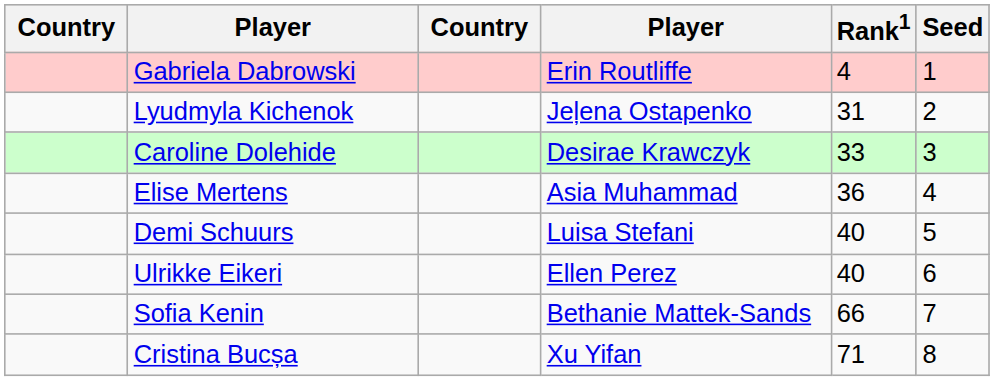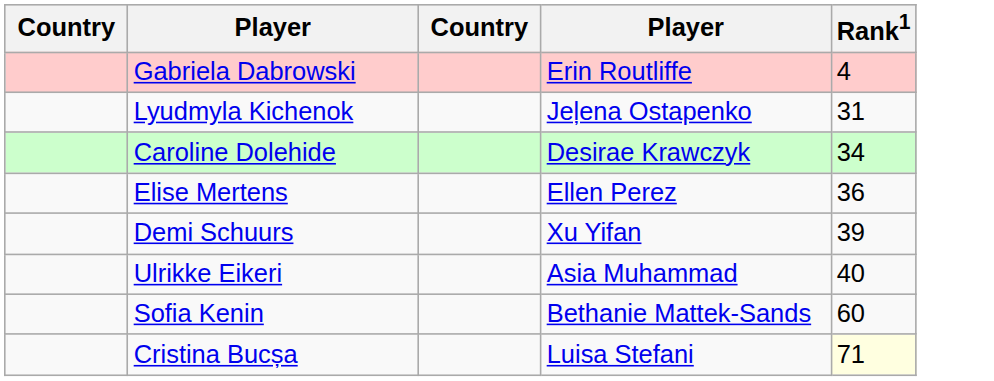 <table class="sortable wikitable">
 <tr>
 <th width="70">Country</th>
 <th width="175">Player</th>
 <th width="70">Country</th>
 <th width="175">Player</th>
 <th>Rank<sup>1</sup></th>
-<th>Seed</th>
 </tr>
 <tr bgcolor=#fcc>
 <td></td>
 <td><a href='#'>Gabriela Dabrowski</a></td>
 <td></td>
 <td><a href='#'>Erin Routliffe</a></td>
 <td>4</td>
-<td>1</td>
 </tr>
 <tr>
 <td></td>
 <td><a href='#'>Lyudmyla Kichenok</a></td>
 <td></td>
 <td><a href='#'>Jeļena Ostapenko</a></td>
 <td>31</td>
-<td>2</td>
 </tr>
 <tr bgcolor=#cfc>
 <td></td>
 <td><a href='#'>Caroline Dolehide</a></td>
 <td></td>
 <td><a href='#'>Desirae Krawczyk</a></td>
-<td>33</td>
-<td>3</td>
+<td>34</td>
 </tr>
 <tr>
 <td></td>
 <td><a href='#'>Elise Mertens</a></td>
 <td></td>
-<td><a href='#'>Asia Muhammad</a></td>
+<td><a href='#'>Ellen Perez</a></td>
 <td>36</td>
-<td>4</td>
 </tr>
 <tr>
 <td></td>
 <td><a href='#'>Demi Schuurs</a></td>
 <td></td>
-<td><a href='#'>Luisa Stefani</a></td>
-<td>40</td>
-<td>5</td>
+<td><a href='#'>Xu Yifan</a></td>
+<td>39</td>
 </tr>
 <tr>
 <td></td>
 <td><a href='#'>Ulrikke Eikeri</a></td>
 <td></td>
-<td><a href='#'>Ellen Perez</a></td>
+<td><a href='#'>Asia Muhammad</a></td>
 <td>40</td>
-<td>6</td>
 </tr>
 <tr>
 <td></td>
 <td><a href='#'>Sofia Kenin</a></td>
 <td></td>
 <td><a href='#'>Bethanie Mattek-Sands</a></td>
-<td>66</td>
-<td>7</td>
+<td>60</td>
 </tr>
 <tr>
 <td></td>
 <td><a href='#'>Cristina Bucșa</a></td>
 <td></td>
-<td><a href='#'>Xu Yifan</a></td>
-<td>71</td>
-<td>8</td>
+<td><a href='#'>Luisa Stefani</a></td>
+<td style="background: lightyellow;">71</td>
 </tr>
 </table>
